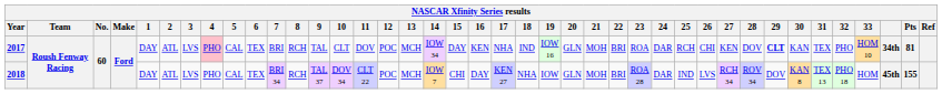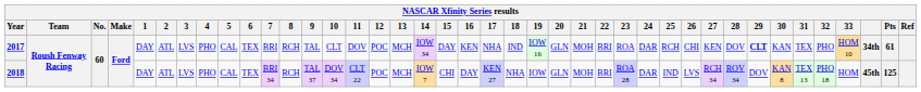 <table class="wikitable" style="text-align:center; font-size:75%">
 <tr>
 <th colspan=40><a href='#'>NASCAR Xfinity Series</a> results</th>
 </tr>
 <tr>
 <th>Year</th>
 <th>Team</th>
 <th>No.</th>
 <th>Make</th>
 <th>1</th>
 <th>2</th>
 <th>3</th>
 <th>4</th>
 <th>5</th>
 <th>6</th>
 <th>7</th>
 <th>8</th>
 <th>9</th>
 <th>10</th>
 <th>11</th>
 <th>12</th>
 <th>13</th>
 <th>14</th>
 <th>15</th>
 <th>16</th>
 <th>17</th>
 <th>18</th>
 <th>19</th>
 <th>20</th>
 <th>21</th>
 <th>22</th>
 <th>23</th>
 <th>24</th>
 <th>25</th>
 <th>26</th>
 <th>27</th>
 <th>28</th>
 <th>29</th>
 <th>30</th>
 <th>31</th>
 <th>32</th>
 <th>33</th>
 <th></th>
 <th>Pts</th>
 <th>Ref</th>
 </tr>
 <tr>
 <th><a href='#'>2017</a></th>
 <th rowspan=2><a href='#'>Roush Fenway Racing</a></th>
 <th rowspan=2>60</th>
 <th rowspan=2><a href='#'>Ford</a></th>
 <td><a href='#'>DAY</a></td>
 <td><a href='#'>ATL</a></td>
 <td><a href='#'>LVS</a></td>
-<td style="background: pink;"><a href='#'>PHO</a></td>
+<td><a href='#'>PHO</a></td>
 <td><a href='#'>CAL</a></td>
 <td><a href='#'>TEX</a></td>
 <td><a href='#'>BRI</a></td>
 <td><a href='#'>RCH</a></td>
 <td><a href='#'>TAL</a></td>
 <td><a href='#'>CLT</a></td>
 <td><a href='#'>DOV</a></td>
 <td><a href='#'>POC</a></td>
 <td><a href='#'>MCH</a></td>
 <td style="background:#EFCFFF;"><a href='#'>IOW</a><br><small>34</small></td>
 <td><a href='#'>DAY</a></td>
 <td><a href='#'>KEN</a></td>
 <td><a href='#'>NHA</a></td>
 <td><a href='#'>IND</a></td>
 <td style="background:#DFFFDF;"><a href='#'>IOW</a><br><small>16</small></td>
 <td><a href='#'>GLN</a></td>
 <td><a href='#'>MOH</a></td>
 <td><a href='#'>BRI</a></td>
 <td><a href='#'>ROA</a></td>
 <td><a href='#'>DAR</a></td>
 <td><a href='#'>RCH</a></td>
 <td><a href='#'>CHI</a></td>
 <td><a href='#'>KEN</a></td>
 <td><a href='#'>DOV</a></td>
 <td><strong><a href='#'>CLT</a></strong></td>
 <td><a href='#'>KAN</a></td>
 <td><a href='#'>TEX</a></td>
 <td><a href='#'>PHO</a></td>
 <td style="background:#FFDF9F;"><a href='#'>HOM</a><br><small>10</small></td>
 <th>34th</th>
-<th>81</th>
+<th>61</th>
 <th></th>
 </tr>
 <tr>
 <th><a href='#'>2018</a></th>
 <td><a href='#'>DAY</a></td>
 <td><a href='#'>ATL</a></td>
 <td><a href='#'>LVS</a></td>
 <td><a href='#'>PHO</a></td>
 <td><a href='#'>CAL</a></td>
 <td><a href='#'>TEX</a></td>
 <td style="background:#EFCFFF;"><a href='#'>BRI</a><br><small>34</small></td>
 <td><a href='#'>RCH</a></td>
 <td style="background:#EFCFFF;"><a href='#'>TAL</a><br><small>37</small></td>
 <td style="background:#EFCFFF;"><a href='#'>DOV</a><br><small>34</small></td>
 <td style="background:#CFCFFF;"><a href='#'>CLT</a><br><small>22</small></td>
 <td><a href='#'>POC</a></td>
 <td><a href='#'>MCH</a></td>
 <td style="background:#FFDF9F;"><a href='#'>IOW</a><br><small>7</small></td>
 <td><a href='#'>CHI</a></td>
 <td><a href='#'>DAY</a></td>
 <td style="background:#CFCFFF;"><a href='#'>KEN</a><br><small>27</small></td>
 <td><a href='#'>NHA</a></td>
 <td><a href='#'>IOW</a></td>
 <td><a href='#'>GLN</a></td>
 <td><a href='#'>MOH</a></td>
 <td><a href='#'>BRI</a></td>
 <td style="background:#CFCFFF;"><a href='#'>ROA</a><br><small>28</small></td>
 <td><a href='#'>DAR</a></td>
 <td><a href='#'>IND</a></td>
 <td><a href='#'>LVS</a></td>
 <td style="background:#EFCFFF;"><a href='#'>RCH</a><br><small>34</small></td>
 <td style="background:#CFCFFF;"><a href='#'>ROV</a><br><small>34</small></td>
 <td><a href='#'>DOV</a></td>
 <td style="background:#FFDF9F;"><a href='#'>KAN</a><br><small>8</small></td>
 <td style="background:#DFFFDF;"><a href='#'>TEX</a><br><small>13</small></td>
 <td style="background:#DFFFDF;"><a href='#'>PHO</a><br><small>18</small></td>
 <td><a href='#'>HOM</a></td>
 <th>45th</th>
-<th>155</th>
+<th>125</th>
 <th></th>
 </tr>
 </table>
